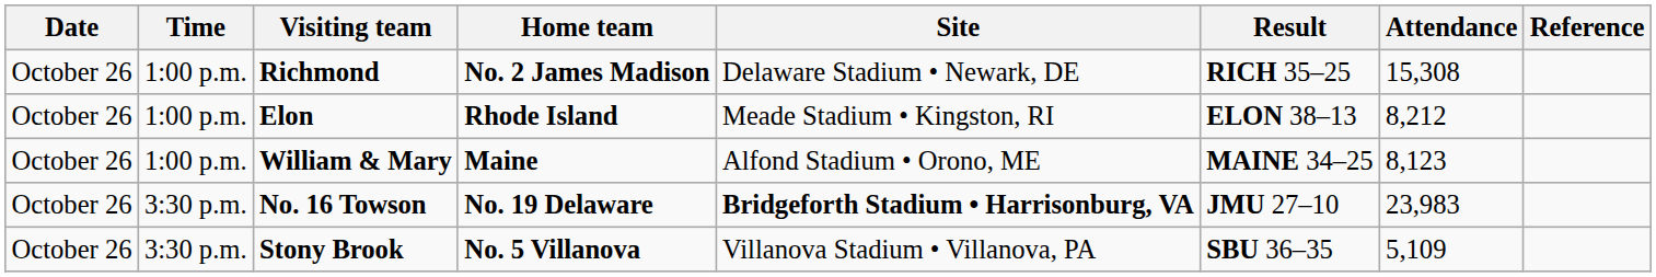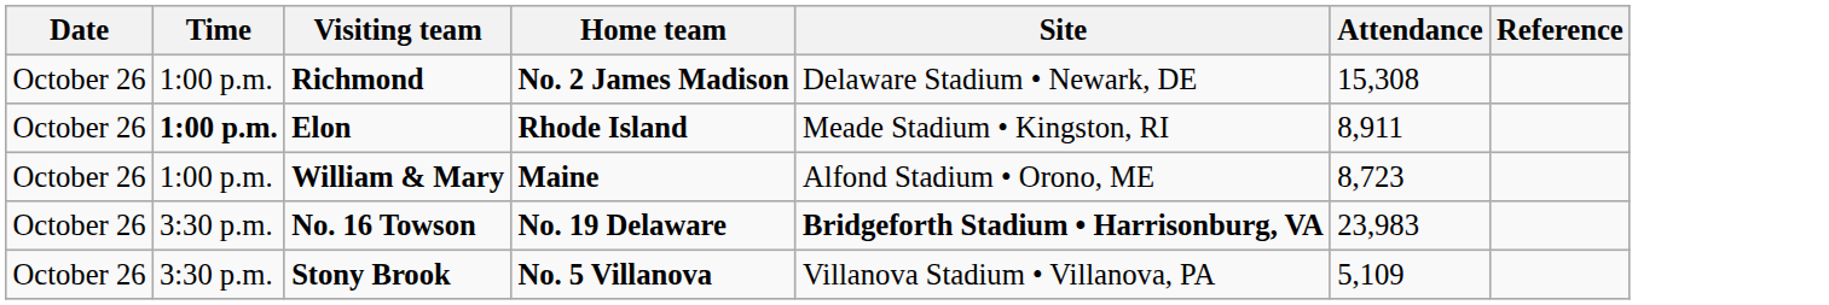 <table class="wikitable" style="font-size:95%;">
 <tr>
 <th>Date</th>
 <th>Time</th>
 <th>Visiting team</th>
 <th>Home team</th>
 <th>Site</th>
-<th>Result</th>
 <th>Attendance</th>
 <th class="unsortable">Reference</th>
 </tr>
 <tr bgcolor=>
 <td>October 26</td>
 <td>1:00 p.m.</td>
 <td><strong>Richmond</strong></td>
 <td><strong>No. 2 James Madison</strong></td>
 <td>Delaware Stadium • Newark, DE</td>
-<td><strong>RICH</strong> 35–25</td>
 <td>15,308</td>
 <td></td>
 </tr>
 <tr bgcolor=>
 <td>October 26</td>
-<td>1:00 p.m.</td>
+<td><strong>1:00 p.m.</strong></td>
 <td><strong>Elon</strong></td>
 <td><strong>Rhode Island</strong></td>
 <td>Meade Stadium • Kingston, RI</td>
-<td><strong>ELON</strong> 38–13</td>
-<td>8,212</td>
+<td>8,911</td>
 <td></td>
 </tr>
 <tr bgcolor=>
 <td>October 26</td>
 <td>1:00 p.m.</td>
 <td><strong>William & Mary</strong></td>
 <td><strong>Maine</strong></td>
 <td>Alfond Stadium • Orono, ME</td>
-<td><strong>MAINE</strong> 34–25</td>
-<td>8,123</td>
+<td>8,723</td>
 <td></td>
 </tr>
 <tr bgcolor=>
 <td>October 26</td>
 <td>3:30 p.m.</td>
 <td><strong>No. 16 Towson</strong></td>
 <td><strong>No. 19 Delaware</strong></td>
 <td><strong>Bridgeforth Stadium • Harrisonburg, VA</strong></td>
-<td><strong>JMU</strong> 27–10</td>
 <td>23,983</td>
 <td></td>
 </tr>
 <tr bgcolor=>
 <td>October 26</td>
 <td>3:30 p.m.</td>
 <td><strong>Stony Brook</strong></td>
 <td><strong>No. 5 Villanova</strong></td>
 <td>Villanova Stadium • Villanova, PA</td>
-<td><strong>SBU</strong> 36–35</td>
 <td>5,109</td>
 <td></td>
 </tr>
 </table>
